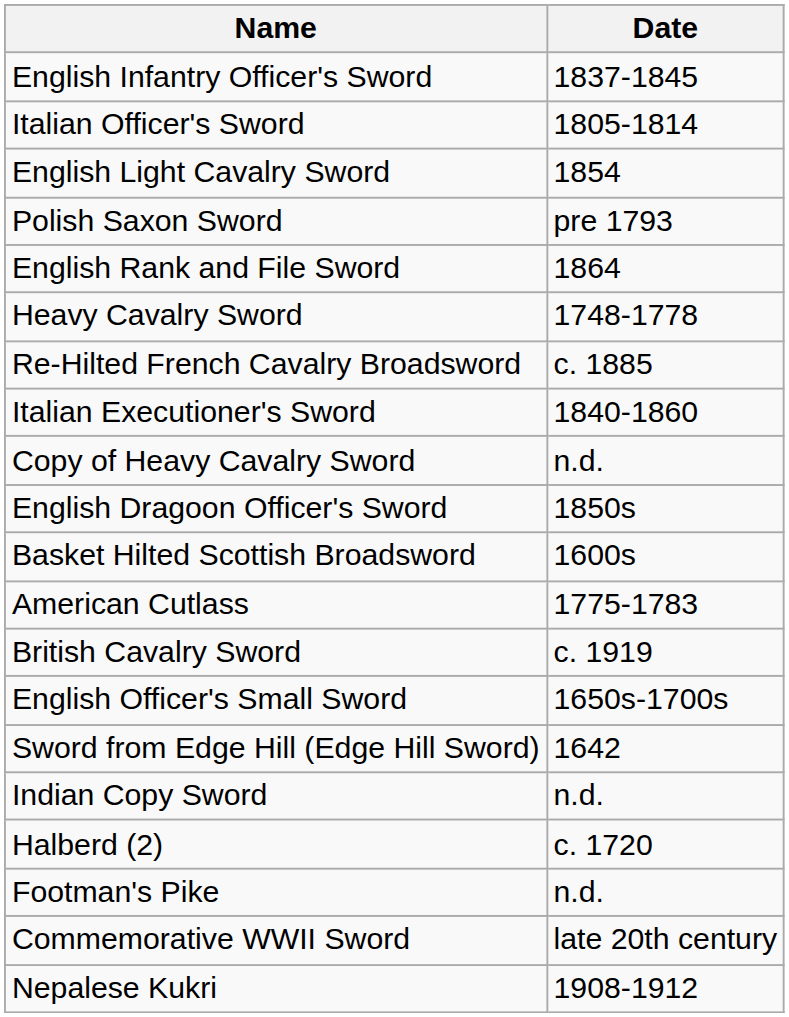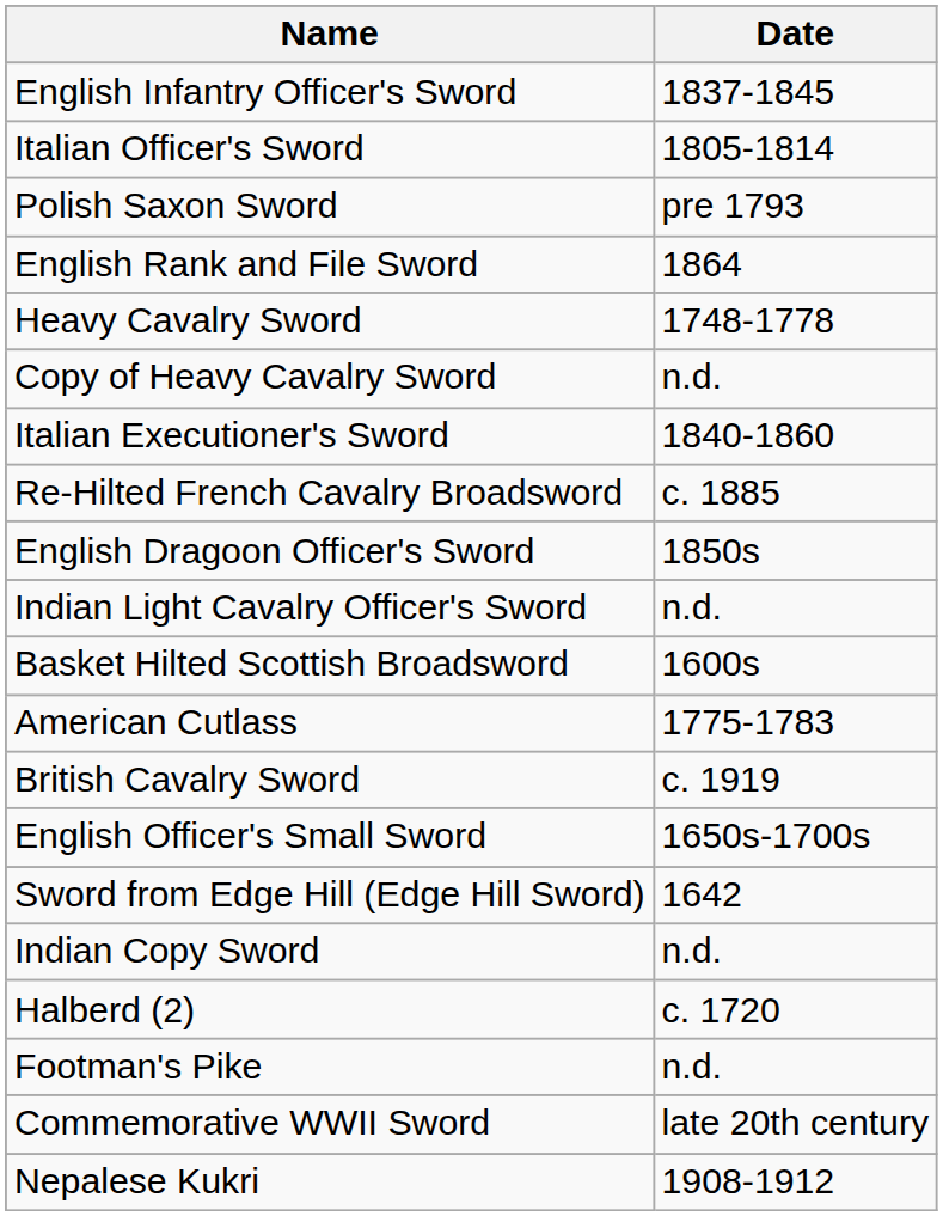 <table class="wikitable">
 <tr>
 <th>Name</th>
 <th>Date</th>
 </tr>
 <tr>
 <td>English Infantry Officer's Sword</td>
 <td>1837-1845</td>
 </tr>
 <tr>
 <td>Italian Officer's Sword</td>
 <td>1805-1814</td>
 </tr>
 <tr>
-<td>English Light Cavalry Sword</td>
-<td>1854</td>
-</tr>
-<tr>
 <td>Polish Saxon Sword</td>
 <td>pre 1793</td>
 </tr>
 <tr>
 <td>English Rank and File Sword</td>
 <td>1864</td>
 </tr>
 <tr>
 <td>Heavy Cavalry Sword</td>
 <td>1748-1778</td>
 </tr>
 <tr>
-<td>Re-Hilted French Cavalry Broadsword</td>
-<td>c. 1885</td>
+<td>Copy of Heavy Cavalry Sword</td>
+<td>n.d.</td>
 </tr>
 <tr>
 <td>Italian Executioner's Sword</td>
 <td>1840-1860</td>
 </tr>
 <tr>
-<td>Copy of Heavy Cavalry Sword</td>
-<td>n.d.</td>
+<td>Re-Hilted French Cavalry Broadsword</td>
+<td>c. 1885</td>
 </tr>
 <tr>
 <td>English Dragoon Officer's Sword</td>
 <td>1850s</td>
+</tr>
+<tr>
+<td>Indian Light Cavalry Officer's Sword</td>
+<td>n.d.</td>
 </tr>
 <tr>
 <td>Basket Hilted Scottish Broadsword</td>
 <td>1600s</td>
 </tr>
 <tr>
 <td>American Cutlass</td>
 <td>1775-1783</td>
 </tr>
 <tr>
 <td>British Cavalry Sword</td>
 <td>c. 1919</td>
 </tr>
 <tr>
 <td>English Officer's Small Sword</td>
 <td>1650s-1700s</td>
 </tr>
 <tr>
 <td>Sword from Edge Hill (Edge Hill Sword)</td>
 <td>1642</td>
 </tr>
 <tr>
 <td>Indian Copy Sword</td>
 <td>n.d.</td>
 </tr>
 <tr>
 <td>Halberd (2)</td>
 <td>c. 1720</td>
 </tr>
 <tr>
 <td>Footman's Pike</td>
 <td>n.d.</td>
 </tr>
 <tr>
 <td>Commemorative WWII Sword</td>
 <td>late 20th century</td>
 </tr>
 <tr>
 <td>Nepalese Kukri</td>
 <td>1908-1912</td>
 </tr>
 </table>
